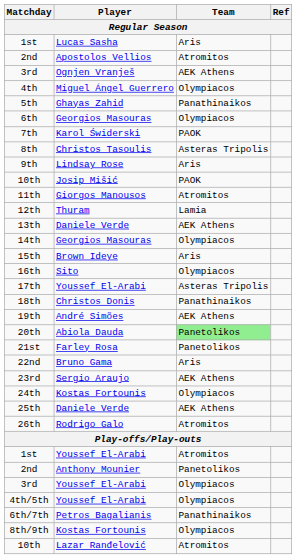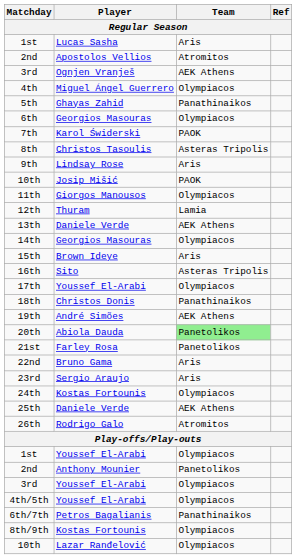 <table class="wikitable sortable" style="text-align: left;">
 <tr>
 <th>Matchday</th>
 <th>Player</th>
 <th>Team</th>
 <th>Ref</th>
 </tr>
 <tr>
 <th colspan="4" align="center"><em>Regular Season</em></th>
 </tr>
 <tr>
 <td align="center">1st</td>
 <td> <a href='#'>Lucas Sasha</a></td>
 <td>Aris</td>
 <td align="center"></td>
 </tr>
 <tr>
 <td align="center">2nd</td>
 <td> <a href='#'>Apostolos Vellios</a></td>
 <td>Atromitos</td>
 <td align="center"></td>
 </tr>
 <tr>
 <td align="center">3rd</td>
 <td> <a href='#'>Ognjen Vranješ</a></td>
 <td>AEK Athens</td>
 <td align="center"></td>
 </tr>
 <tr>
 <td align="center">4th</td>
 <td> <a href='#'>Miguel Ángel Guerrero</a></td>
 <td>Olympiacos</td>
 <td align="center"></td>
 </tr>
 <tr>
 <td align="center">5th</td>
 <td> <a href='#'>Ghayas Zahid</a></td>
 <td>Panathinaikos</td>
 <td align="center"></td>
 </tr>
 <tr>
 <td align="center">6th</td>
 <td> <a href='#'>Georgios Masouras</a></td>
 <td>Olympiacos</td>
 <td align="center"></td>
 </tr>
 <tr>
 <td align="center">7th</td>
 <td> <a href='#'>Karol Świderski</a></td>
 <td>PAOK</td>
 <td align="center"></td>
 </tr>
 <tr>
 <td align="center">8th</td>
 <td> <a href='#'>Christos Tasoulis</a></td>
 <td>Asteras Tripolis</td>
 <td align="center"></td>
 </tr>
 <tr>
 <td align="center">9th</td>
 <td> <a href='#'>Lindsay Rose</a></td>
 <td>Aris</td>
 <td align="center"></td>
 </tr>
 <tr>
 <td align="center">10th</td>
 <td> <a href='#'>Josip Mišić</a></td>
 <td>PAOK</td>
 <td align="center"></td>
 </tr>
 <tr>
 <td align="center">11th</td>
 <td> <a href='#'>Giorgos Manousos</a></td>
-<td>Atromitos</td>
+<td>Olympiacos</td>
 <td align="center"></td>
 </tr>
 <tr>
 <td align="center">12th</td>
 <td> <a href='#'>Thuram</a></td>
 <td>Lamia</td>
 <td align="center"></td>
 </tr>
 <tr>
 <td align="center">13th</td>
 <td> <a href='#'>Daniele Verde</a></td>
 <td>AEK Athens</td>
 <td align="center"></td>
 </tr>
 <tr>
 <td align="center">14th</td>
 <td> <a href='#'>Georgios Masouras</a></td>
 <td>Olympiacos</td>
 <td align="center"></td>
 </tr>
 <tr>
 <td align="center">15th</td>
 <td> <a href='#'>Brown Ideye</a></td>
 <td>Aris</td>
 <td align="center"></td>
 </tr>
 <tr>
 <td align="center">16th</td>
 <td> <a href='#'>Sito</a></td>
-<td>Olympiacos</td>
+<td>Asteras Tripolis</td>
 <td align="center"></td>
 </tr>
 <tr>
 <td align="center">17th</td>
 <td> <a href='#'>Youssef El-Arabi</a></td>
-<td>Asteras Tripolis</td>
+<td>Olympiacos</td>
 <td align="center"></td>
 </tr>
 <tr>
 <td align="center">18th</td>
 <td> <a href='#'>Christos Donis</a></td>
 <td>Panathinaikos</td>
 <td align="center"></td>
 </tr>
 <tr>
 <td align="center">19th</td>
 <td> <a href='#'>André Simões</a></td>
 <td>AEK Athens</td>
 <td align="center"></td>
 </tr>
 <tr>
 <td align="center">20th</td>
 <td> <a href='#'>Abiola Dauda</a></td>
 <td style="background: lightgreen;">Panetolikos</td>
 <td align="center"></td>
 </tr>
 <tr>
 <td align="center">21st</td>
 <td> <a href='#'>Farley Rosa</a></td>
 <td>Panetolikos</td>
 <td align="center"></td>
 </tr>
 <tr>
 <td align="center">22nd</td>
 <td> <a href='#'>Bruno Gama</a></td>
 <td>Aris</td>
 <td align="center"></td>
 </tr>
 <tr>
 <td align="center">23rd</td>
 <td> <a href='#'>Sergio Araujo</a></td>
-<td>AEK Athens</td>
+<td>Aris</td>
 <td align="center"></td>
 </tr>
 <tr>
 <td align="center">24th</td>
 <td> <a href='#'>Kostas Fortounis</a></td>
 <td>Olympiacos</td>
 <td align="center"></td>
 </tr>
 <tr>
 <td align="center">25th</td>
 <td> <a href='#'>Daniele Verde</a></td>
 <td>AEK Athens</td>
 <td align="center"></td>
 </tr>
 <tr>
 <td align="center">26th</td>
 <td> <a href='#'>Rodrigo Galo</a></td>
 <td>Atromitos</td>
 <td align="center"></td>
 </tr>
 <tr>
 <th colspan="4" align="center"><em>Play-offs/Play-outs</em></th>
 </tr>
 <tr>
 <td align="center">1st</td>
 <td> <a href='#'>Youssef El-Arabi</a></td>
-<td>Atromitos</td>
+<td>Olympiacos</td>
 <td align="center"></td>
 </tr>
 <tr>
 <td align="center">2nd</td>
 <td> <a href='#'>Anthony Mounier</a></td>
 <td>Panetolikos</td>
 <td align="center"></td>
 </tr>
 <tr>
 <td align="center">3rd</td>
 <td> <a href='#'>Youssef El-Arabi</a></td>
 <td>Olympiacos</td>
 <td align="center"></td>
 </tr>
 <tr>
 <td align="center">4th/5th</td>
 <td> <a href='#'>Youssef El-Arabi</a></td>
 <td>Olympiacos</td>
 <td align="center"></td>
 </tr>
 <tr>
 <td align="center">6th/7th</td>
 <td> <a href='#'>Petros Bagalianis</a></td>
 <td>Panathinaikos</td>
 <td align="center"></td>
 </tr>
 <tr>
 <td align="center">8th/9th</td>
 <td> <a href='#'>Kostas Fortounis</a></td>
 <td>Olympiacos</td>
 <td align="center"></td>
 </tr>
 <tr>
 <td align="center">10th</td>
 <td> <a href='#'>Lazar Ranđelović</a></td>
-<td>Atromitos</td>
+<td>Olympiacos</td>
 <td align="center"></td>
 </tr>
 </table>
